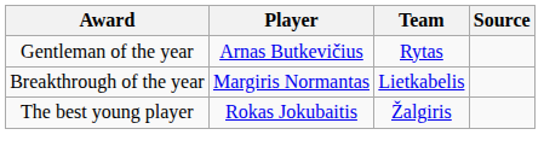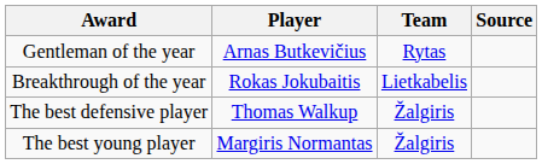 <table class="wikitable" style="text-align: center;">
 <tr>
 <th>Award</th>
 <th align="center">Player</th>
 <th align="center">Team</th>
 <th align="center">Source</th>
 </tr>
 <tr>
 <td align=center>Gentleman of the year</td>
 <td> <a href='#'>Arnas Butkevičius</a></td>
 <td><a href='#'>Rytas</a></td>
 <td></td>
 </tr>
 <tr>
 <td align=center>Breakthrough of the year</td>
-<td> <a href='#'>Margiris Normantas</a></td>
+<td> <a href='#'>Rokas Jokubaitis</a></td>
 <td><a href='#'>Lietkabelis</a></td>
 <td></td>
 </tr>
 <tr>
+<td align=center>The best defensive player</td>
+<td> <a href='#'>Thomas Walkup</a></td>
+<td><a href='#'>Žalgiris</a></td>
+<td></td>
+</tr>
+<tr>
 <td align=center>The best young player</td>
-<td> <a href='#'>Rokas Jokubaitis</a></td>
+<td> <a href='#'>Margiris Normantas</a></td>
 <td><a href='#'>Žalgiris</a></td>
 <td></td>
 </tr>
 </table>
